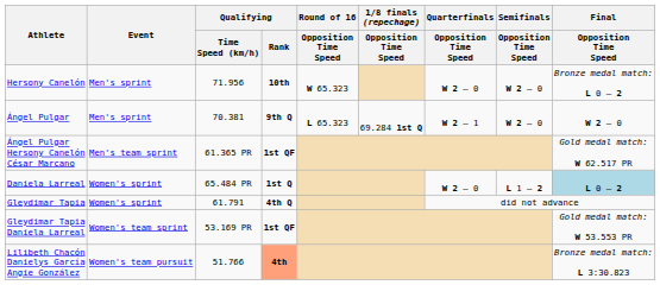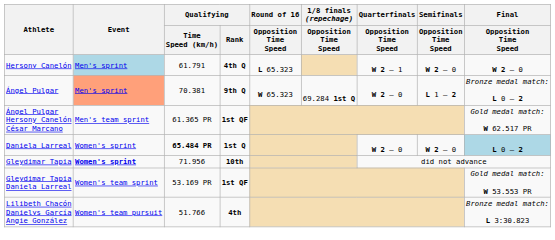 <table class="wikitable" style="font-size:90%;">
 <tr>
 <th rowspan=2>Athlete</th>
 <th rowspan=2>Event</th>
 <th colspan=2>Qualifying</th>
 <th>Round of 16</th>
 <th>1/8 finals<br><em>(repechage)</em></th>
 <th>Quarterfinals</th>
 <th>Semifinals</th>
 <th>Final</th>
 </tr>
 <tr>
 <th>Time<br>Speed (km/h)</th>
 <th>Rank</th>
 <th>Opposition<br>Time<br>Speed</th>
 <th>Opposition<br>Time<br>Speed</th>
 <th>Opposition<br>Time<br>Speed</th>
 <th>Opposition<br>Time<br>Speed</th>
 <th>Opposition<br>Time<br>Speed</th>
 </tr>
 <tr>
 <td><a href='#'>Hersony Canelón</a></td>
-<td><a href='#'>Men's sprint</a></td>
-<td align=center>71.956</td>
-<td align=center><strong>10th</strong></td>
-<td align=center><br><strong>W</strong> 65.323</td>
+<td style="background: lightblue;"><a href='#'>Men's sprint</a></td>
+<td align=center>61.791</td>
+<td align=center><strong>4th Q</strong></td>
+<td align=center><br><strong>L</strong> 65.323</td>
 <td bgcolor=wheat></td>
+<td align=center><br><strong>W</strong> <strong>2</strong> – 1</td>
 <td align=center><br><strong>W</strong> <strong>2</strong> – 0</td>
-<td align=center><br><strong>W</strong> <strong>2</strong> – 0</td>
-<td align=center><em>Bronze medal match:</em><br><br><strong>L</strong> 0 – <strong>2</strong></td>
+<td align=center><br><strong>W</strong> <strong>2</strong> – 0<br></td>
 </tr>
 <tr>
 <td><a href='#'>Ángel Pulgar</a></td>
-<td><a href='#'>Men's sprint</a></td>
+<td style="background: lightsalmon;"><a href='#'>Men's sprint</a></td>
 <td align=center>70.381</td>
 <td align=center><strong>9th Q</strong></td>
-<td align=center><br><strong>L</strong> 65.323</td>
+<td align=center><br><strong>W</strong> 65.323</td>
 <td align=center><br><br>69.284 <strong>1st Q</strong></td>
-<td align=center><br><strong>W</strong> <strong>2</strong> – 1</td>
 <td align=center><br><strong>W</strong> <strong>2</strong> – 0</td>
-<td align=center><br><strong>W</strong> <strong>2</strong> – 0<br></td>
+<td align=center><br><strong>L</strong> 1 – <strong>2</strong></td>
+<td align=center><em>Bronze medal match:</em><br><br><strong>L</strong> 0 – <strong>2</strong></td>
 </tr>
 <tr>
 <td><a href='#'>Ángel Pulgar</a><br><a href='#'>Hersony Canelón</a><br><a href='#'>César Marcano</a></td>
 <td><a href='#'>Men's team sprint</a></td>
 <td align=center>61.365 PR</td>
 <td align=center><strong>1st QF</strong></td>
 <td colspan="4" style="background:wheat;"></td>
 <td align=center><em>Gold medal match:</em><br><br><strong>W</strong> 62.517 PR<br></td>
 </tr>
 <tr>
 <td><a href='#'>Daniela Larreal</a></td>
 <td><a href='#'>Women's sprint</a></td>
-<td align=center>65.484 PR</td>
+<td align=center><strong>65.484 PR</strong></td>
 <td align=center><strong>1st Q</strong></td>
 <td colspan="2" style="background:wheat;"></td>
 <td align=center><br><strong>W</strong> <strong>2</strong> – 0</td>
-<td align=center><br><strong>L</strong> 1 – <strong>2</strong></td>
+<td align=center><br><strong>W</strong> <strong>2</strong> – 0</td>
 <td align=center style="background: lightblue;"><br><strong>L</strong> 0 – <strong>2</strong><br></td>
 </tr>
 <tr>
 <td><a href='#'>Gleydimar Tapia</a></td>
-<td><a href='#'>Women's sprint</a></td>
-<td align=center>61.791</td>
-<td align=center><strong>4th Q</strong></td>
+<td><strong><a href='#'>Women's sprint</a></strong></td>
+<td align=center>71.956</td>
+<td align=center><strong>10th</strong></td>
 <td colspan="2" style="background:wheat;"></td>
 <td style="text-align:center;" colspan="7">did not advance</td>
 </tr>
 <tr>
 <td><a href='#'>Gleydimar Tapia</a><br><a href='#'>Daniela Larreal</a></td>
 <td><a href='#'>Women's team sprint</a></td>
 <td align=center>53.169 PR</td>
 <td align=center><strong>1st QF</strong></td>
 <td colspan="4" style="background:wheat;"></td>
 <td align=center><em>Gold medal match:</em><br><br><strong>W</strong> 53.553 PR<br></td>
 </tr>
 <tr>
 <td><a href='#'>Lilibeth Chacón</a><br><a href='#'>Danielys García</a><br><a href='#'>Angie González</a></td>
 <td><a href='#'>Women's team pursuit</a></td>
 <td align=center>51.766</td>
-<td align=center style="background: lightsalmon;"><strong>4th</strong></td>
+<td align=center><strong>4th</strong></td>
 <td colspan="4" style="background:wheat;"></td>
 <td align=center><em>Bronze medal match:</em><br><br><strong>L</strong> 3:30.823</td>
 </tr>
 </table>
